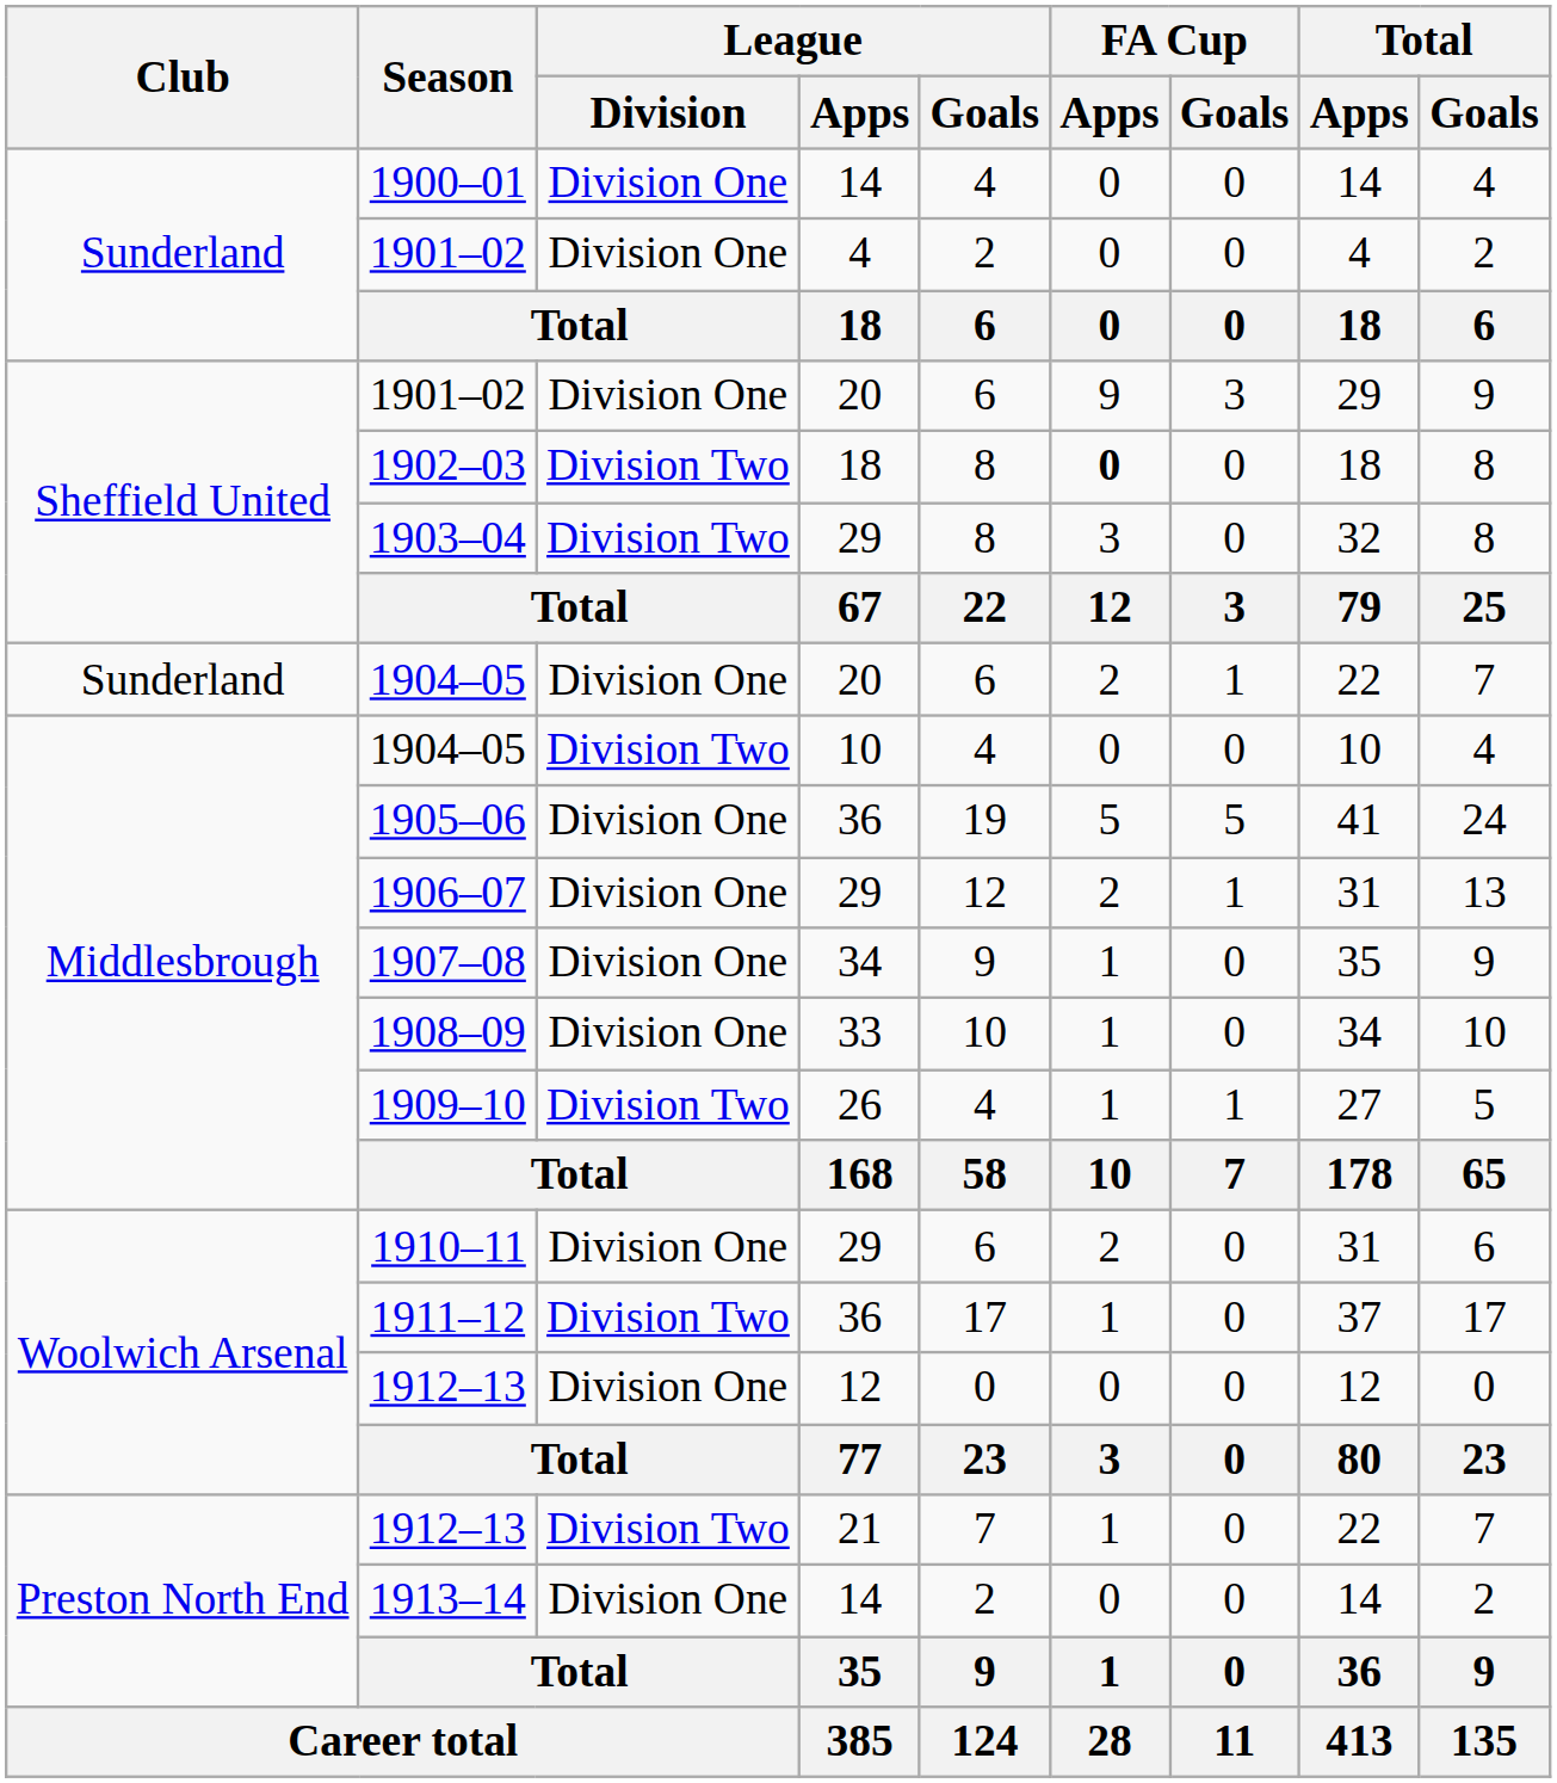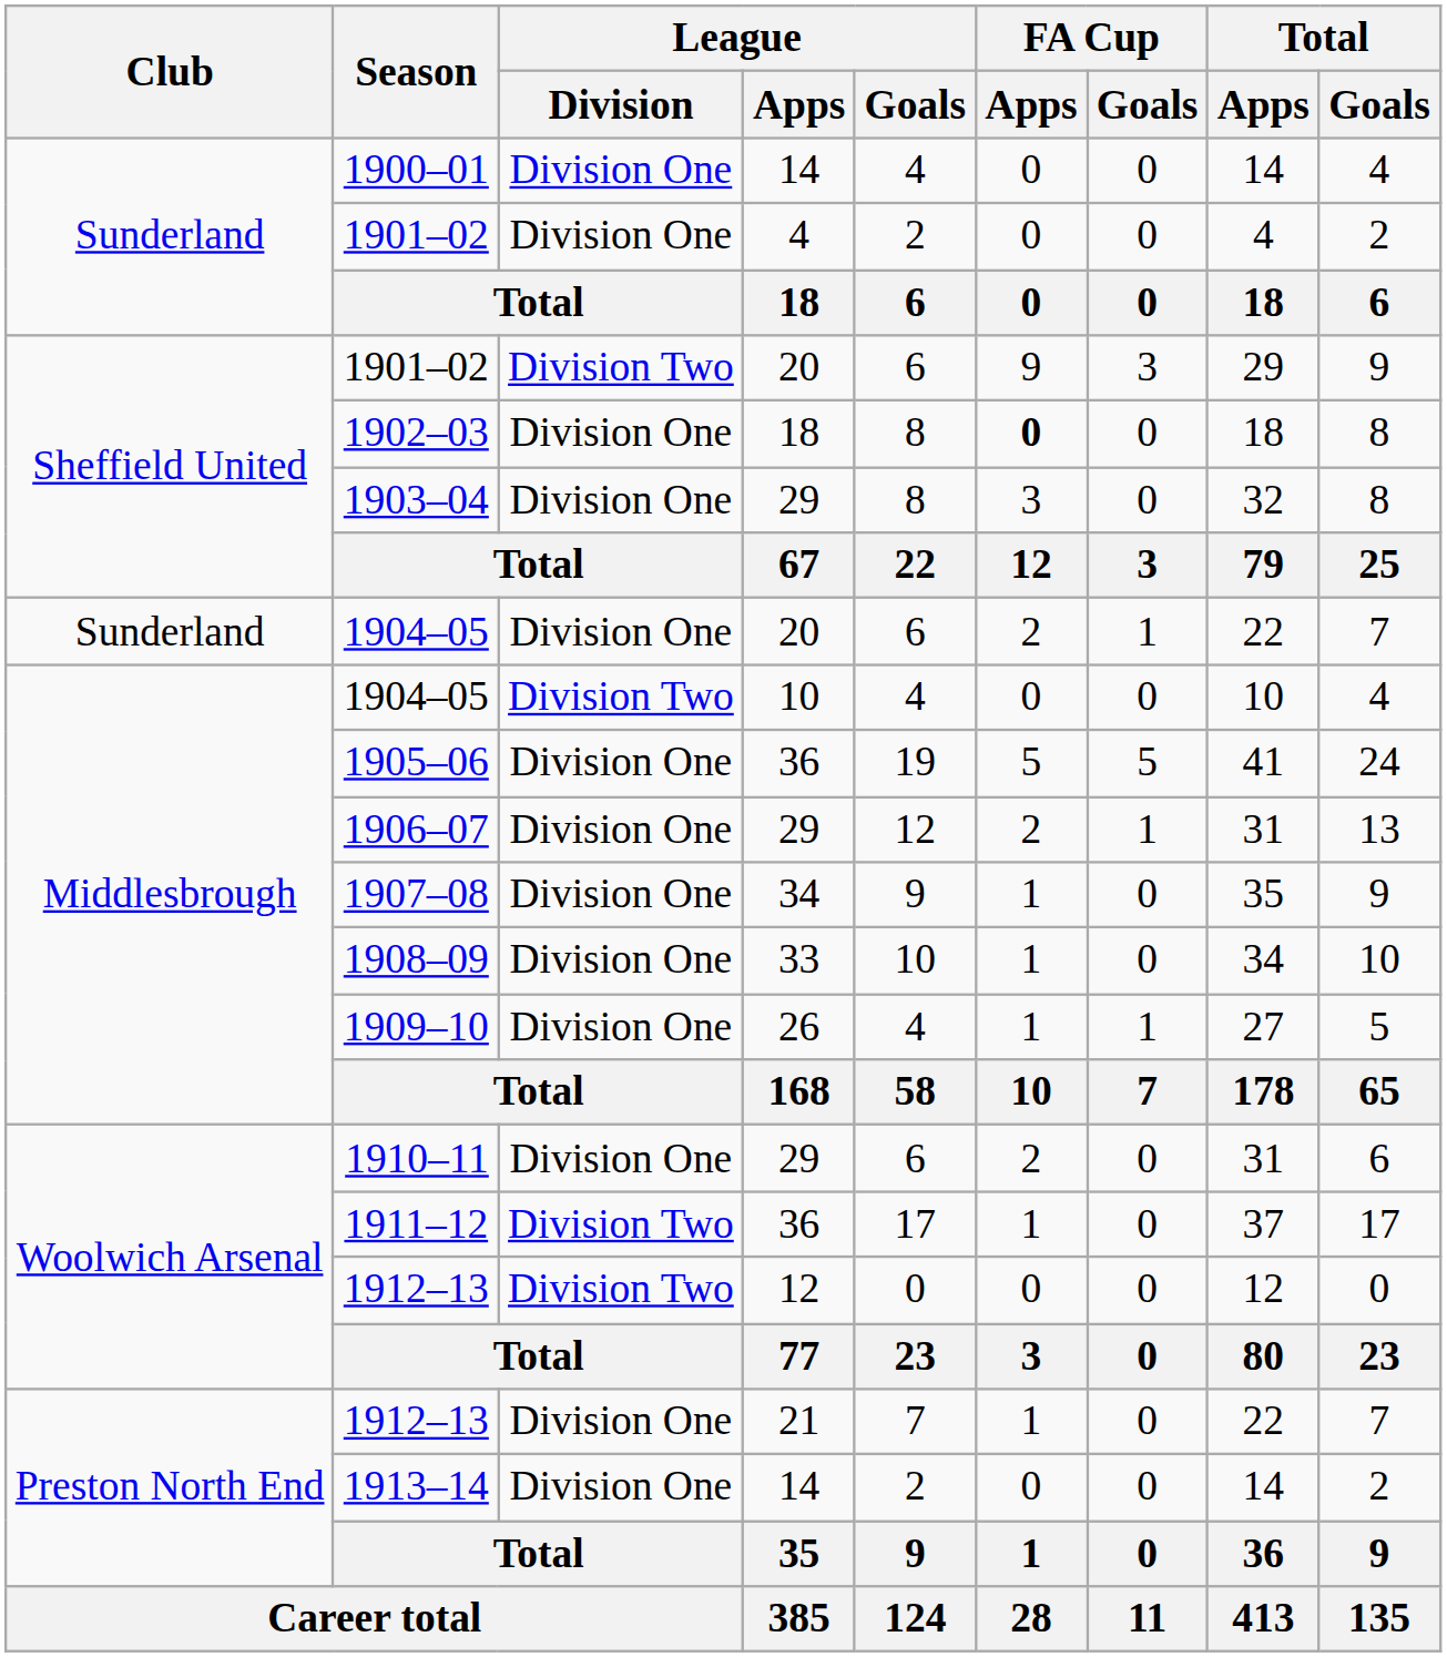 <table class=wikitable style=text-align:center>
 <tr>
 <th rowspan="2">Club</th>
 <th rowspan="2">Season</th>
 <th colspan=3>League</th>
 <th colspan=2>FA Cup</th>
 <th colspan=2>Total</th>
 </tr>
 <tr>
 <th>Division</th>
 <th>Apps</th>
 <th>Goals</th>
 <th>Apps</th>
 <th>Goals</th>
 <th>Apps</th>
 <th>Goals</th>
 </tr>
 <tr>
 <td rowspan="3"><a href='#'>Sunderland</a></td>
 <td><a href='#'>1900–01</a></td>
 <td><a href='#'>Division One</a></td>
 <td>14</td>
 <td>4</td>
 <td>0</td>
 <td>0</td>
 <td>14</td>
 <td>4</td>
 </tr>
 <tr>
 <td><a href='#'>1901–02</a></td>
 <td>Division One</td>
 <td>4</td>
 <td>2</td>
 <td>0</td>
 <td>0</td>
 <td>4</td>
 <td>2</td>
 </tr>
 <tr>
 <th colspan="2">Total</th>
 <th>18</th>
 <th>6</th>
 <th>0</th>
 <th>0</th>
 <th>18</th>
 <th>6</th>
 </tr>
 <tr>
 <td rowspan="4"><a href='#'>Sheffield United</a></td>
 <td>1901–02</td>
-<td>Division One</td>
+<td><a href='#'>Division Two</a></td>
 <td>20</td>
 <td>6</td>
 <td>9</td>
 <td>3</td>
 <td>29</td>
 <td>9</td>
 </tr>
 <tr>
 <td><a href='#'>1902–03</a></td>
-<td><a href='#'>Division Two</a></td>
+<td>Division One</td>
 <td>18</td>
 <td>8</td>
 <td><strong>0</strong></td>
 <td>0</td>
 <td>18</td>
 <td>8</td>
 </tr>
 <tr>
 <td><a href='#'>1903–04</a></td>
-<td><a href='#'>Division Two</a></td>
+<td>Division One</td>
 <td>29</td>
 <td>8</td>
 <td>3</td>
 <td>0</td>
 <td>32</td>
 <td>8</td>
 </tr>
 <tr>
 <th colspan="2" align="right">Total</th>
 <th>67</th>
 <th>22</th>
 <th>12</th>
 <th>3</th>
 <th>79</th>
 <th>25</th>
 </tr>
 <tr>
 <td>Sunderland</td>
 <td><a href='#'>1904–05</a></td>
 <td>Division One</td>
 <td>20</td>
 <td>6</td>
 <td>2</td>
 <td>1</td>
 <td>22</td>
 <td>7</td>
 </tr>
 <tr>
 <td rowspan="7"><a href='#'>Middlesbrough</a></td>
 <td>1904–05</td>
 <td><a href='#'>Division Two</a></td>
 <td>10</td>
 <td>4</td>
 <td>0</td>
 <td>0</td>
 <td>10</td>
 <td>4</td>
 </tr>
 <tr>
 <td><a href='#'>1905–06</a></td>
 <td>Division One</td>
 <td>36</td>
 <td>19</td>
 <td>5</td>
 <td>5</td>
 <td>41</td>
 <td>24</td>
 </tr>
 <tr>
 <td><a href='#'>1906–07</a></td>
 <td>Division One</td>
 <td>29</td>
 <td>12</td>
 <td>2</td>
 <td>1</td>
 <td>31</td>
 <td>13</td>
 </tr>
 <tr>
 <td><a href='#'>1907–08</a></td>
 <td>Division One</td>
 <td>34</td>
 <td>9</td>
 <td>1</td>
 <td>0</td>
 <td>35</td>
 <td>9</td>
 </tr>
 <tr>
 <td><a href='#'>1908–09</a></td>
 <td>Division One</td>
 <td>33</td>
 <td>10</td>
 <td>1</td>
 <td>0</td>
 <td>34</td>
 <td>10</td>
 </tr>
 <tr>
 <td><a href='#'>1909–10</a></td>
-<td><a href='#'>Division Two</a></td>
+<td>Division One</td>
 <td>26</td>
 <td>4</td>
 <td>1</td>
 <td>1</td>
 <td>27</td>
 <td>5</td>
 </tr>
 <tr>
 <th colspan="2" align="right">Total</th>
 <th>168</th>
 <th>58</th>
 <th>10</th>
 <th>7</th>
 <th>178</th>
 <th>65</th>
 </tr>
 <tr>
 <td rowspan="4"><a href='#'>Woolwich Arsenal</a></td>
 <td align="right"><a href='#'>1910–11</a></td>
 <td>Division One</td>
 <td>29</td>
 <td>6</td>
 <td>2</td>
 <td>0</td>
 <td>31</td>
 <td>6</td>
 </tr>
 <tr>
 <td><a href='#'>1911–12</a></td>
 <td><a href='#'>Division Two</a></td>
 <td>36</td>
 <td>17</td>
 <td>1</td>
 <td>0</td>
 <td>37</td>
 <td>17</td>
 </tr>
 <tr>
 <td><a href='#'>1912–13</a></td>
-<td>Division One</td>
+<td><a href='#'>Division Two</a></td>
 <td>12</td>
 <td>0</td>
 <td>0</td>
 <td>0</td>
 <td>12</td>
 <td>0</td>
 </tr>
 <tr>
 <th colspan="2">Total</th>
 <th>77</th>
 <th>23</th>
 <th>3</th>
 <th>0</th>
 <th>80</th>
 <th>23</th>
 </tr>
 <tr>
 <td rowspan="3"><a href='#'>Preston North End</a></td>
 <td><a href='#'>1912–13</a></td>
-<td><a href='#'>Division Two</a></td>
+<td>Division One</td>
 <td>21</td>
 <td>7</td>
 <td>1</td>
 <td>0</td>
 <td>22</td>
 <td>7</td>
 </tr>
 <tr>
 <td><a href='#'>1913–14</a></td>
 <td>Division One</td>
 <td>14</td>
 <td>2</td>
 <td>0</td>
 <td>0</td>
 <td>14</td>
 <td>2</td>
 </tr>
 <tr>
 <th colspan="2">Total</th>
 <th>35</th>
 <th>9</th>
 <th>1</th>
 <th>0</th>
 <th>36</th>
 <th>9</th>
 </tr>
 <tr>
 <th colspan="3">Career total</th>
 <th>385</th>
 <th>124</th>
 <th>28</th>
 <th>11</th>
 <th>413</th>
 <th>135</th>
 </tr>
 </table>
